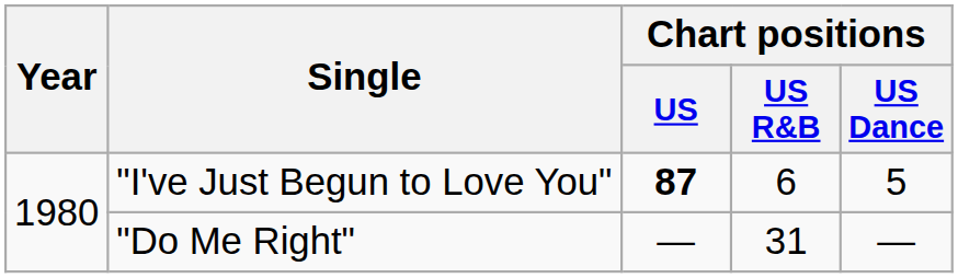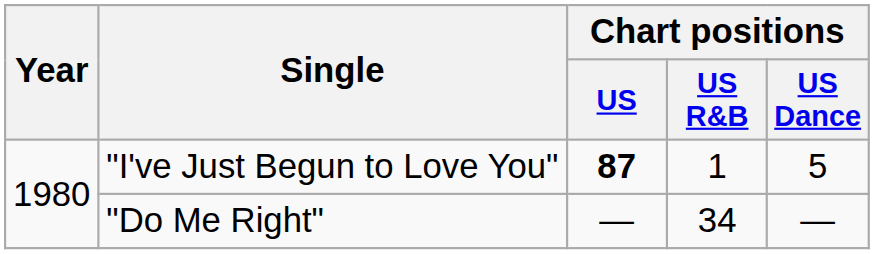 <table class="wikitable" style="text-align:center;">
 <tr>
 <th rowspan="2">Year</th>
 <th rowspan="2">Single</th>
 <th colspan="3">Chart positions</th>
 </tr>
 <tr style="font-size:smaller;">
 <th width="40"><a href='#'>US</a></th>
 <th width="40"><a href='#'>US<br>R&B</a></th>
 <th width="40"><a href='#'>US<br>Dance</a></th>
 </tr>
 <tr>
 <td rowspan="2">1980</td>
 <td align="left">"I've Just Begun to Love You"</td>
 <td><strong>87</strong></td>
-<td>6</td>
+<td>1</td>
 <td>5</td>
 </tr>
 <tr>
 <td align="left">"Do Me Right"</td>
 <td>—</td>
-<td>31</td>
+<td>34</td>
 <td>—</td>
 </tr>
 </table>
